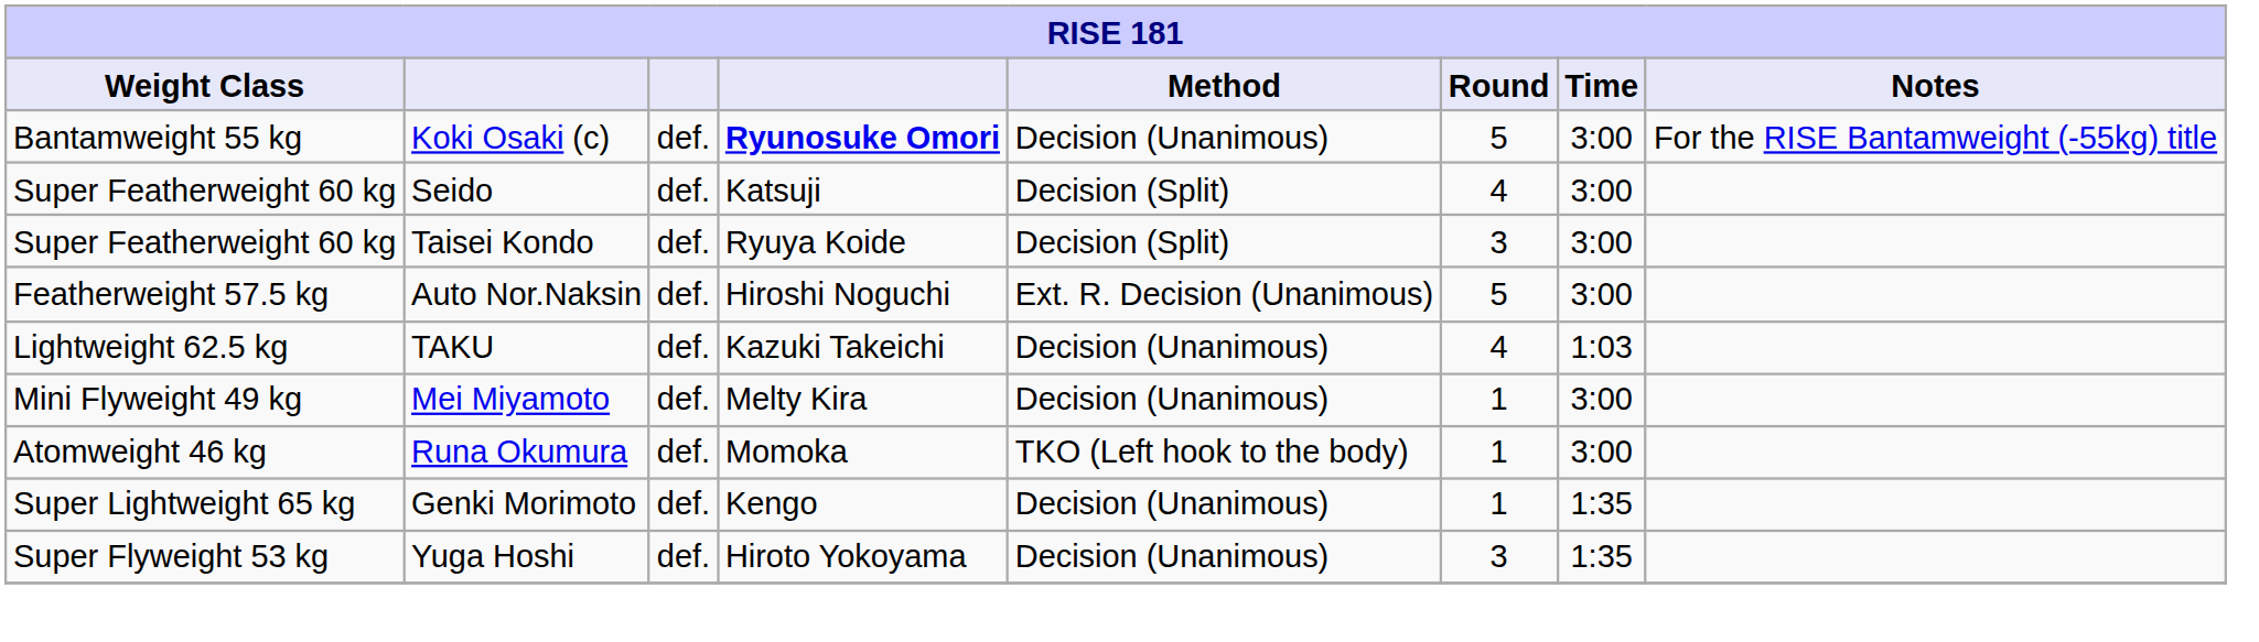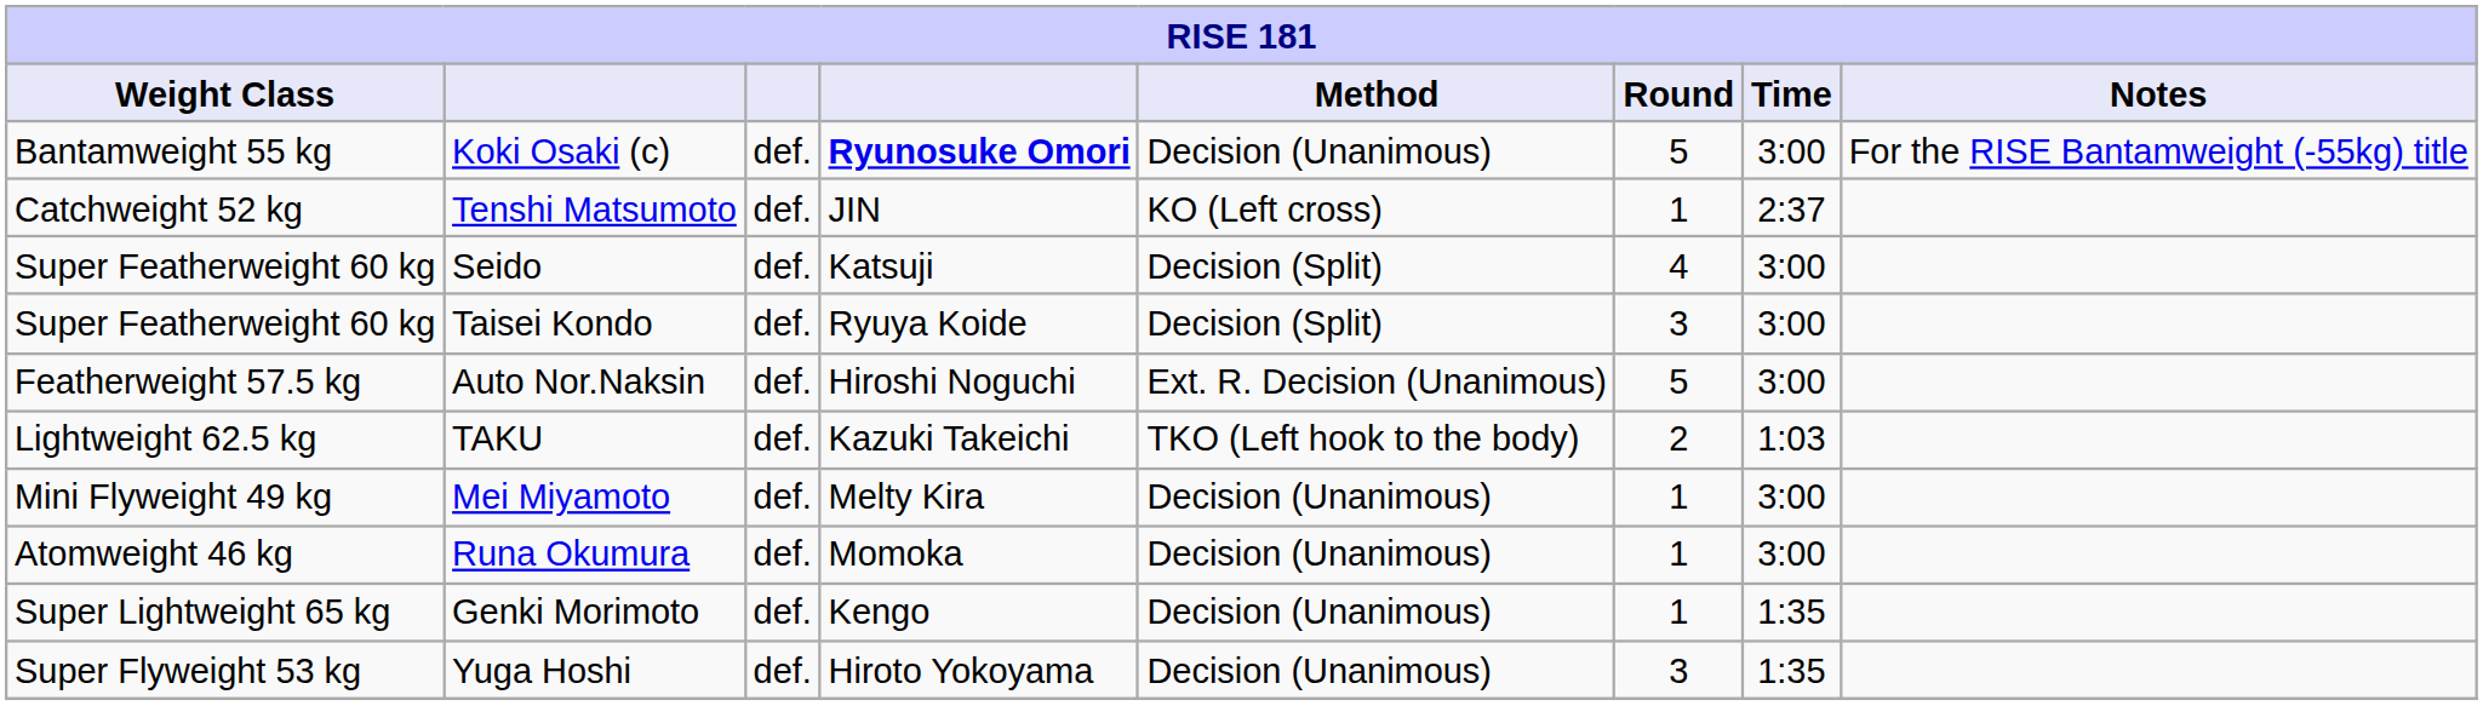 <table class="wikitable" style="font-size: 80%;">
 <tr>
 <th colspan="8" style="background-color: #ccf; color: #000080; text-align: center;"><strong>RISE 181</strong></th>
 </tr>
 <tr>
 <th colspan="1" style="background-color: #E6E8FA; color: #000000; text-align: center;">Weight Class</th>
 <th colspan="1" style="background-color: #E6E8FA; color: #000000; text-align: center;"></th>
 <th colspan="1" style="background-color: #E6E8FA; color: #000000; text-align: center;"></th>
 <th colspan="1" style="background-color: #E6E8FA; color: #000000; text-align: center;"></th>
 <th colspan="1" style="background-color: #E6E8FA; color: #000000; text-align: center;">Method</th>
 <th colspan="1" style="background-color: #E6E8FA; color: #000000; text-align: center;">Round</th>
 <th colspan="1" style="background-color: #E6E8FA; color: #000000; text-align: center;">Time</th>
 <th colspan="1" style="background-color: #E6E8FA; color: #000000; text-align: center;">Notes</th>
 </tr>
 <tr>
 <td>Bantamweight 55 kg</td>
 <td> <a href='#'>Koki Osaki</a> (c)</td>
 <td align="center">def.</td>
 <td><strong> <a href='#'>Ryunosuke Omori</a></strong></td>
 <td>Decision (Unanimous)</td>
 <td align="center">5</td>
 <td align="center">3:00</td>
 <td>For the <a href='#'>RISE Bantamweight (-55kg) title</a></td>
+</tr>
+<tr>
+<td>Catchweight 52 kg</td>
+<td> <a href='#'>Tenshi Matsumoto</a></td>
+<td align="center">def.</td>
+<td> JIN</td>
+<td>KO (Left cross)</td>
+<td align="center">1</td>
+<td align="center">2:37</td>
+<td></td>
 </tr>
 <tr>
 <td>Super Featherweight 60 kg</td>
 <td> Seido</td>
 <td align="center">def.</td>
 <td> Katsuji</td>
 <td>Decision (Split)</td>
 <td align="center">4</td>
 <td align="center">3:00</td>
 <td></td>
 </tr>
 <tr>
 <td>Super Featherweight 60 kg</td>
 <td> Taisei Kondo</td>
 <td align="center">def.</td>
 <td> Ryuya Koide</td>
 <td>Decision (Split)</td>
 <td align="center">3</td>
 <td align="center">3:00</td>
 <td></td>
 </tr>
 <tr>
 <td>Featherweight 57.5 kg</td>
 <td> Auto Nor.Naksin</td>
 <td align="center">def.</td>
 <td> Hiroshi Noguchi</td>
 <td>Ext. R. Decision (Unanimous)</td>
 <td align="center">5</td>
 <td align="center">3:00</td>
 <td></td>
 </tr>
 <tr>
 <td>Lightweight 62.5 kg</td>
 <td> TAKU</td>
 <td align="center">def.</td>
 <td> Kazuki Takeichi</td>
-<td>Decision (Unanimous)</td>
-<td align="center">4</td>
+<td>TKO (Left hook to the body)</td>
+<td align="center">2</td>
 <td align="center">1:03</td>
 <td></td>
 </tr>
 <tr>
 <td>Mini Flyweight 49 kg</td>
 <td> <a href='#'>Mei Miyamoto</a></td>
 <td align="center">def.</td>
 <td> Melty Kira</td>
 <td>Decision (Unanimous)</td>
 <td align="center">1</td>
 <td align="center">3:00</td>
 <td></td>
 </tr>
 <tr>
 <td>Atomweight 46 kg</td>
 <td> <a href='#'>Runa Okumura</a></td>
 <td align="center">def.</td>
 <td> Momoka</td>
-<td>TKO (Left hook to the body)</td>
+<td>Decision (Unanimous)</td>
 <td align="center">1</td>
 <td align="center">3:00</td>
 <td></td>
 </tr>
 <tr>
 <td>Super Lightweight 65 kg</td>
 <td> Genki Morimoto</td>
 <td align="center">def.</td>
 <td> Kengo</td>
 <td>Decision (Unanimous)</td>
 <td align="center">1</td>
 <td align="center">1:35</td>
 <td></td>
 </tr>
 <tr>
 <td>Super Flyweight 53 kg</td>
 <td> Yuga Hoshi</td>
 <td align="center">def.</td>
 <td> Hiroto Yokoyama</td>
 <td>Decision (Unanimous)</td>
 <td align="center">3</td>
 <td align="center">1:35</td>
 <td></td>
 </tr>
 <tr>
 </tr>
 </table>
